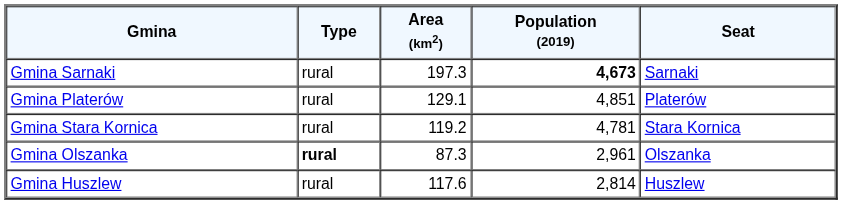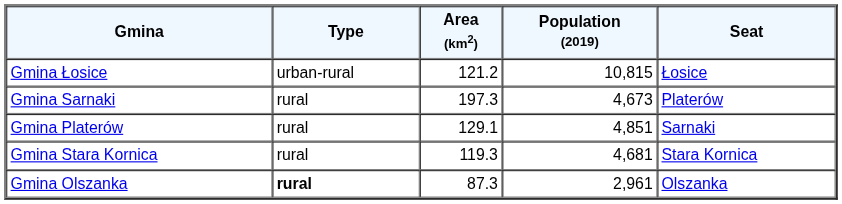 <table width="60%" border="2" cellpadding="3" cellspacing="0" style="font-size:90%;line-height:120%;">
 <tr bgcolor="F0F8FF">
 <td style="text-align:center;"><strong>Gmina</strong></td>
 <td style="text-align:center;"><strong>Type</strong></td>
 <td style="text-align:center;"><strong>Area<br><small>(km<sup>2</sup>)</small></strong></td>
 <td style="text-align:center;"><strong>Population<br><small>(2019)</small></strong></td>
 <td style="text-align:center;"><strong>Seat</strong></td>
 </tr>
 <tr>
+<td><a href='#'>Gmina Łosice</a></td>
+<td>urban-rural</td>
+<td style="text-align:right;">121.2</td>
+<td style="text-align:right;">10,815</td>
+<td><a href='#'>Łosice</a></td>
+</tr>
+<tr>
 <td><a href='#'>Gmina Sarnaki</a></td>
 <td>rural</td>
 <td style="text-align:right;">197.3</td>
-<td style="text-align:right;"><strong>4,673</strong></td>
-<td><a href='#'>Sarnaki</a></td>
+<td style="text-align:right;">4,673</td>
+<td><a href='#'>Platerów</a></td>
 </tr>
 <tr>
 <td><a href='#'>Gmina Platerów</a></td>
 <td>rural</td>
 <td style="text-align:right;">129.1</td>
 <td style="text-align:right;">4,851</td>
-<td><a href='#'>Platerów</a></td>
+<td><a href='#'>Sarnaki</a></td>
 </tr>
 <tr>
 <td><a href='#'>Gmina Stara Kornica</a></td>
 <td>rural</td>
-<td style="text-align:right;">119.2</td>
-<td style="text-align:right;">4,781</td>
+<td style="text-align:right;">119.3</td>
+<td style="text-align:right;">4,681</td>
 <td><a href='#'>Stara Kornica</a></td>
 </tr>
 <tr>
 <td><a href='#'>Gmina Olszanka</a></td>
 <td><strong>rural</strong></td>
 <td style="text-align:right;">87.3</td>
 <td style="text-align:right;">2,961</td>
 <td><a href='#'>Olszanka</a></td>
 </tr>
 <tr>
-<td><a href='#'>Gmina Huszlew</a></td>
-<td>rural</td>
-<td style="text-align:right;">117.6</td>
-<td style="text-align:right;">2,814</td>
-<td><a href='#'>Huszlew</a></td>
-</tr>
-<tr>
 </tr>
 </table>
